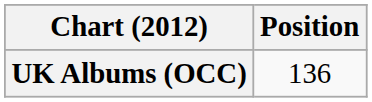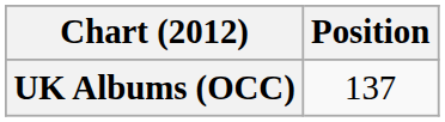 <table class="wikitable plainrowheaders" style="text-align:center">
 <tr>
 <th scope="col">Chart (2012)</th>
 <th scope="col">Position</th>
 </tr>
 <tr>
 <th scope="row">UK Albums (OCC)</th>
-<td>136</td>
+<td>137</td>
 </tr>
 </table>
